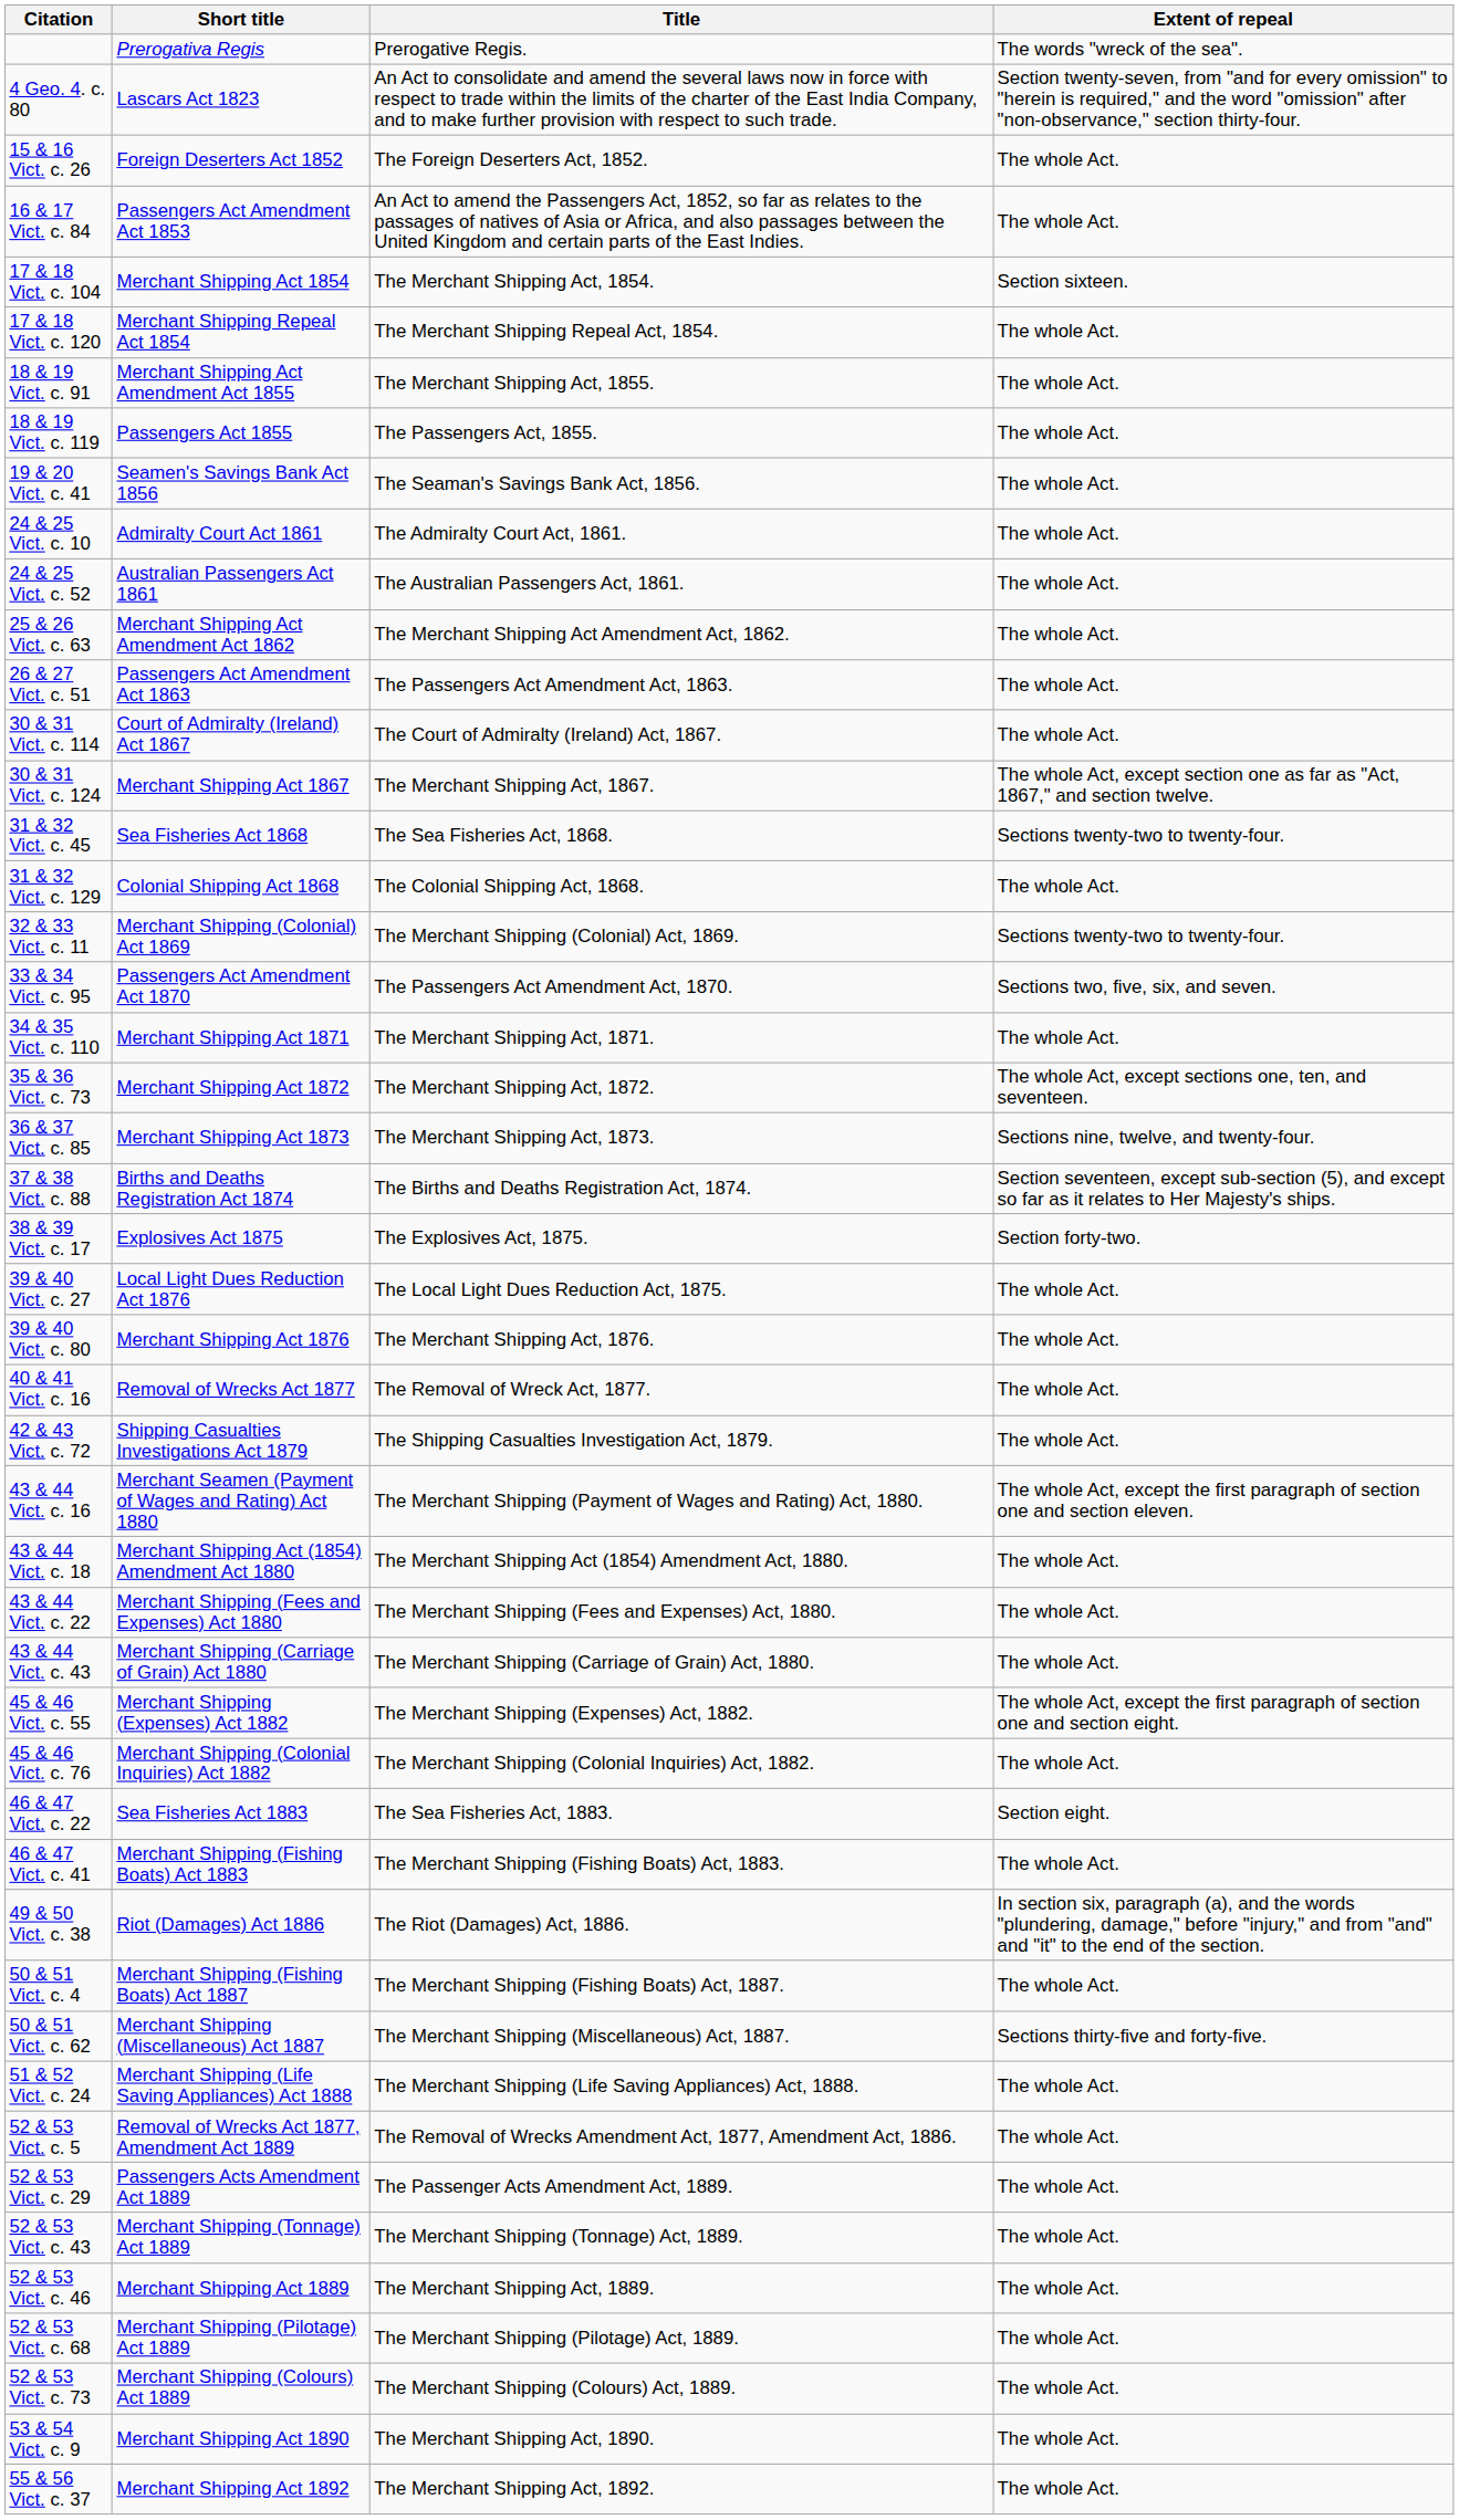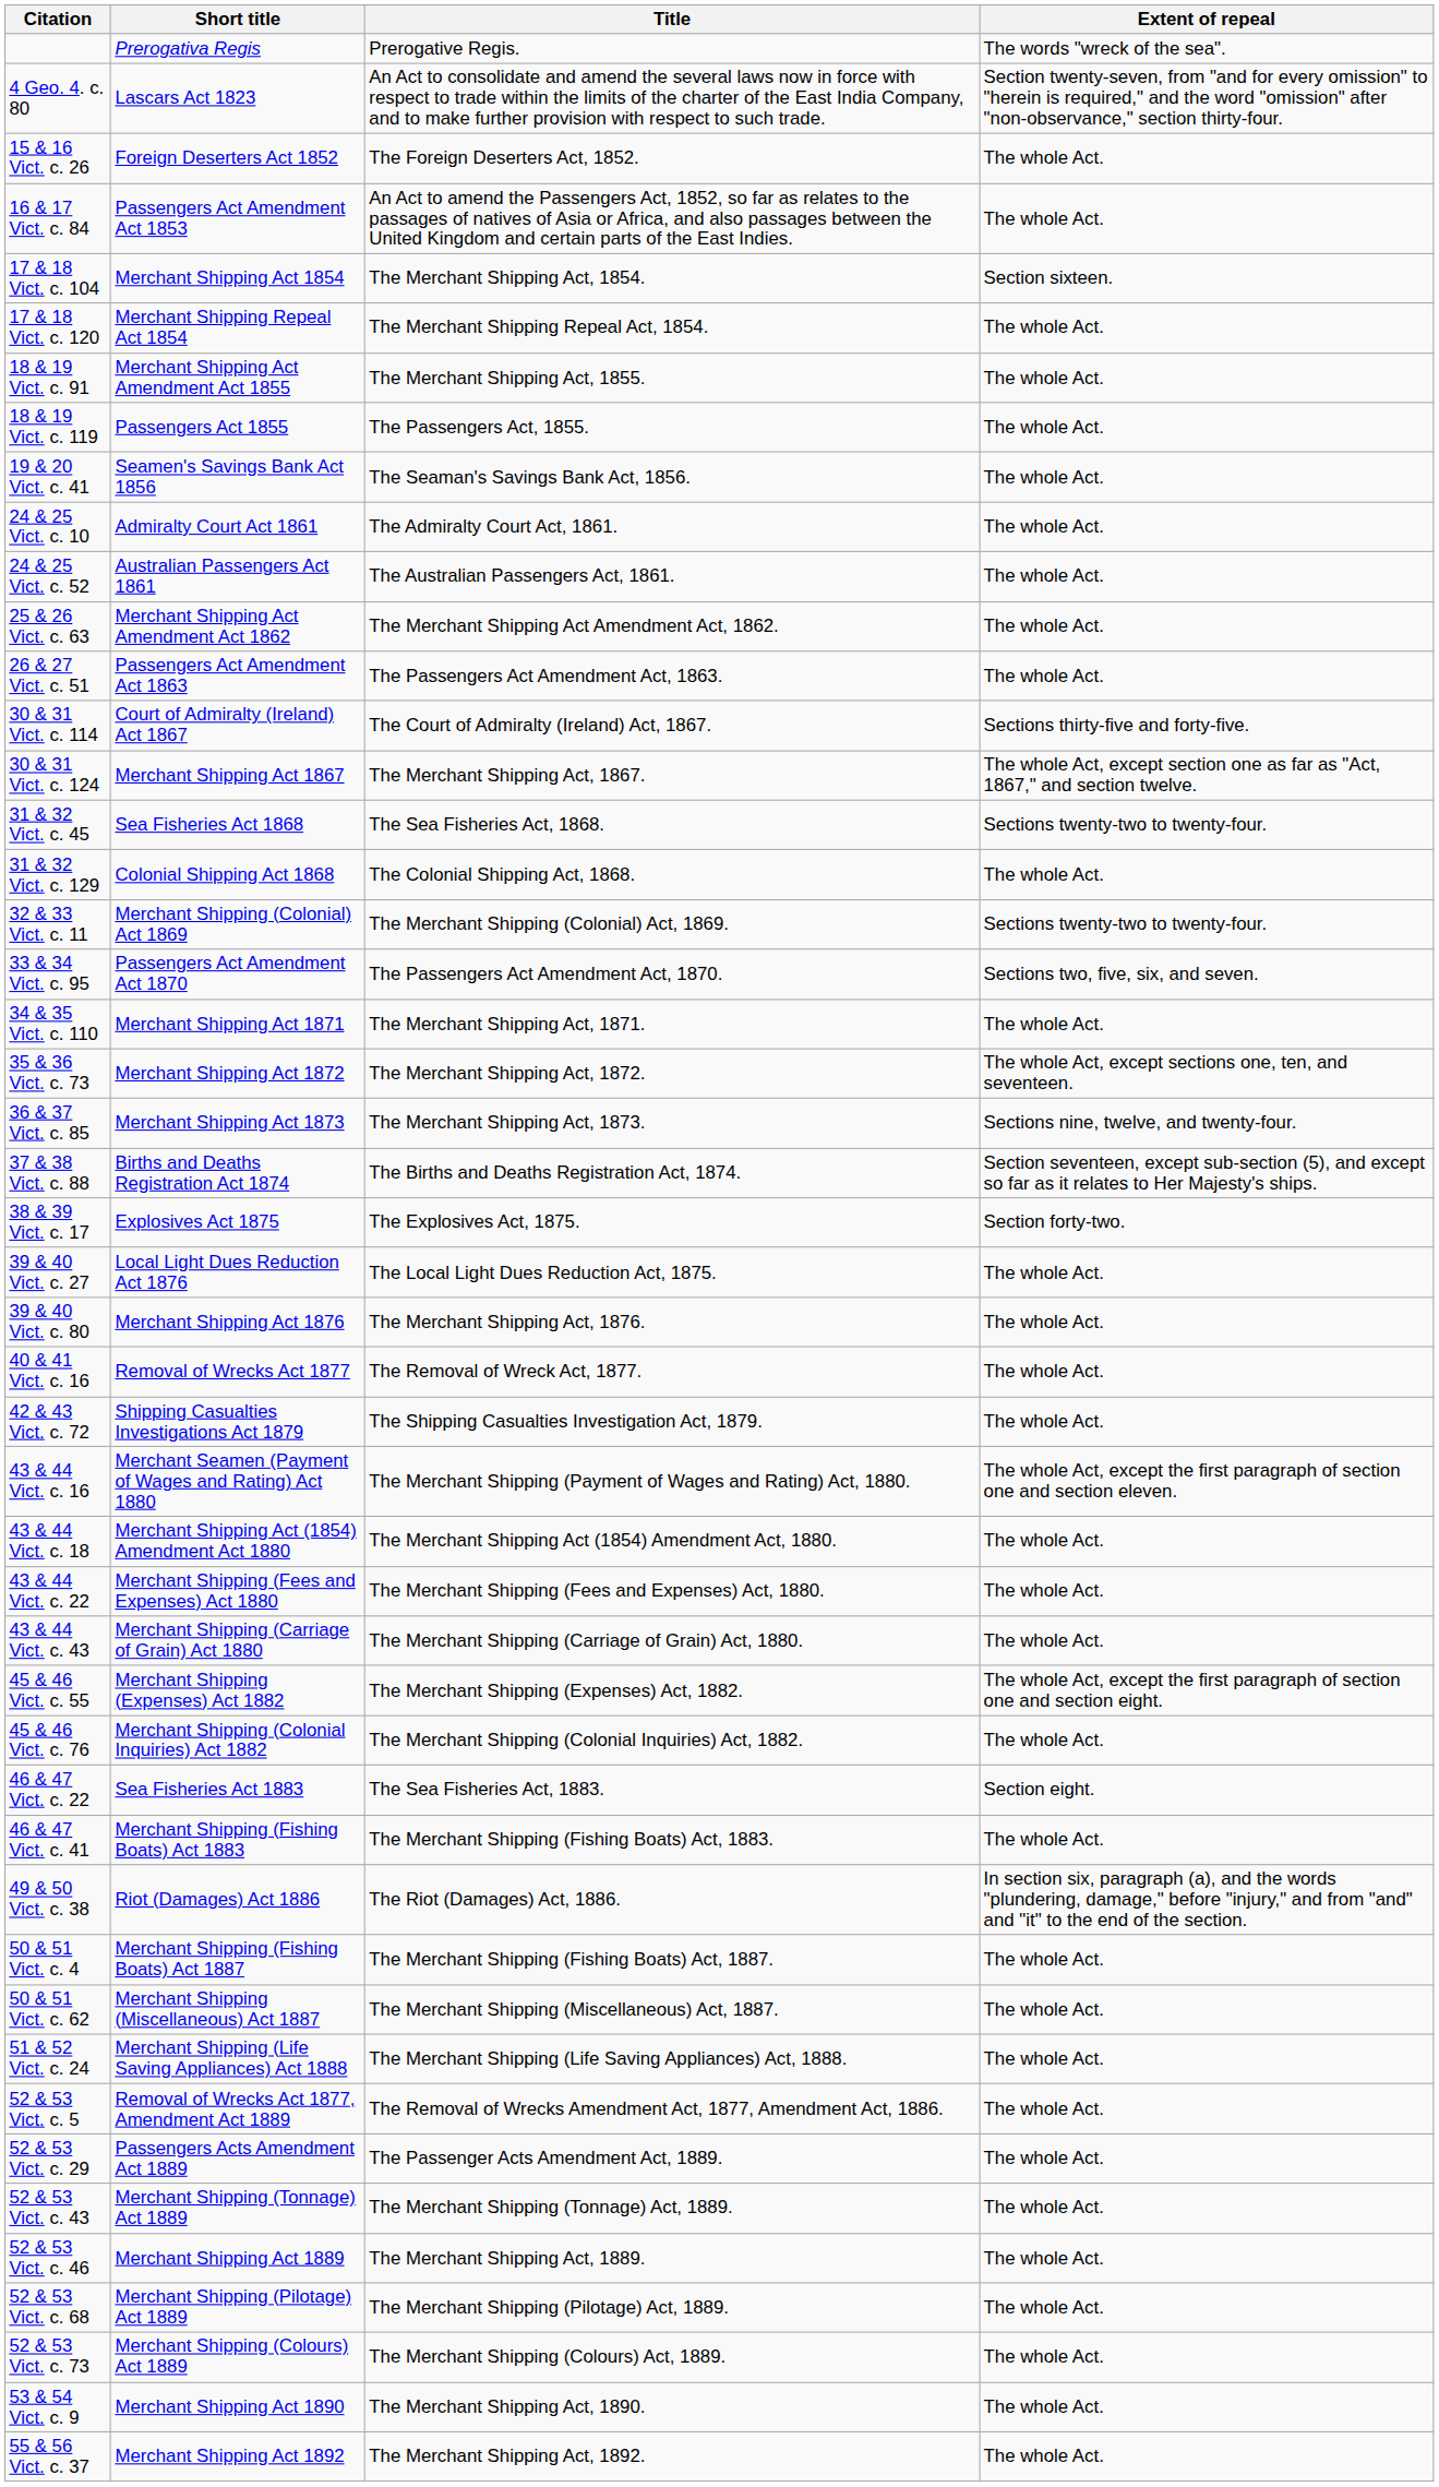 <table class="wikitable">
 <tr>
 <th>Citation</th>
 <th>Short title</th>
 <th>Title</th>
 <th>Extent of repeal</th>
 </tr>
 <tr>
 <td></td>
 <td><em><a href='#'>Prerogativa Regis</a></em></td>
 <td>Prerogative Regis.</td>
 <td>The words "wreck of the sea".</td>
 </tr>
 <tr>
 <td><a href='#'>4 Geo. 4</a>. c. 80</td>
 <td><a href='#'>Lascars Act 1823</a></td>
 <td>An Act to consolidate and amend the several laws now in force with respect to trade within the limits of the charter of the East India Company, and to make further provision with respect to such trade.</td>
 <td>Section twenty-seven, from "and for every omission" to "herein is required," and the word "omission" after "non-observance," section thirty-four.</td>
 </tr>
 <tr>
 <td><a href='#'>15 & 16 Vict.</a> c. 26</td>
 <td><a href='#'>Foreign Deserters Act 1852</a></td>
 <td>The Foreign Deserters Act, 1852.</td>
 <td>The whole Act.</td>
 </tr>
 <tr>
 <td><a href='#'>16 & 17 Vict.</a> c. 84</td>
 <td><a href='#'>Passengers Act Amendment Act 1853</a></td>
 <td>An Act to amend the Passengers Act, 1852, so far as relates to the passages of natives of Asia or Africa, and also passages between the United Kingdom and certain parts of the East Indies.</td>
 <td>The whole Act.</td>
 </tr>
 <tr>
 <td><a href='#'>17 & 18 Vict.</a> c. 104</td>
 <td><a href='#'>Merchant Shipping Act 1854</a></td>
 <td>The Merchant Shipping Act, 1854.</td>
 <td>Section sixteen.</td>
 </tr>
 <tr>
 <td><a href='#'>17 & 18 Vict.</a> c. 120</td>
 <td><a href='#'>Merchant Shipping Repeal Act 1854</a></td>
 <td>The Merchant Shipping Repeal Act, 1854.</td>
 <td>The whole Act.</td>
 </tr>
 <tr>
 <td><a href='#'>18 & 19 Vict.</a> c. 91</td>
 <td><a href='#'>Merchant Shipping Act Amendment Act 1855</a></td>
 <td>The Merchant Shipping Act, 1855.</td>
 <td>The whole Act.</td>
 </tr>
 <tr>
 <td><a href='#'>18 & 19 Vict.</a> c. 119</td>
 <td><a href='#'>Passengers Act 1855</a></td>
 <td>The Passengers Act, 1855.</td>
 <td>The whole Act.</td>
 </tr>
 <tr>
 <td><a href='#'>19 & 20 Vict.</a> c. 41</td>
 <td><a href='#'>Seamen's Savings Bank Act 1856</a></td>
 <td>The Seaman's Savings Bank Act, 1856.</td>
 <td>The whole Act.</td>
 </tr>
 <tr>
 <td><a href='#'>24 & 25 Vict.</a> c. 10</td>
 <td><a href='#'>Admiralty Court Act 1861</a></td>
 <td>The Admiralty Court Act, 1861.</td>
 <td>The whole Act.</td>
 </tr>
 <tr>
 <td><a href='#'>24 & 25 Vict.</a> c. 52</td>
 <td><a href='#'>Australian Passengers Act 1861</a></td>
 <td>The Australian Passengers Act, 1861.</td>
 <td>The whole Act.</td>
 </tr>
 <tr>
 <td><a href='#'>25 & 26 Vict.</a> c. 63</td>
 <td><a href='#'>Merchant Shipping Act Amendment Act 1862</a></td>
 <td>The Merchant Shipping Act Amendment Act, 1862.</td>
 <td>The whole Act.</td>
 </tr>
 <tr>
 <td><a href='#'>26 & 27 Vict.</a> c. 51</td>
 <td><a href='#'>Passengers Act Amendment Act 1863</a></td>
 <td>The Passengers Act Amendment Act, 1863.</td>
 <td>The whole Act.</td>
 </tr>
 <tr>
 <td><a href='#'>30 & 31 Vict.</a> c. 114</td>
 <td><a href='#'>Court of Admiralty (Ireland) Act 1867</a></td>
 <td>The Court of Admiralty (Ireland) Act, 1867.</td>
-<td>The whole Act.</td>
+<td>Sections thirty-five and forty-five.</td>
 </tr>
 <tr>
 <td><a href='#'>30 & 31 Vict.</a> c. 124</td>
 <td><a href='#'>Merchant Shipping Act 1867</a></td>
 <td>The Merchant Shipping Act, 1867.</td>
 <td>The whole Act, except section one as far as  "Act, 1867," and section twelve.</td>
 </tr>
 <tr>
 <td><a href='#'>31 & 32 Vict.</a> c. 45</td>
 <td><a href='#'>Sea Fisheries Act 1868</a></td>
 <td>The Sea Fisheries Act, 1868.</td>
 <td>Sections twenty-two to twenty-four.</td>
 </tr>
 <tr>
 <td><a href='#'>31 & 32 Vict.</a> c. 129</td>
 <td><a href='#'>Colonial Shipping Act 1868</a></td>
 <td>The Colonial Shipping Act, 1868.</td>
 <td>The whole Act.</td>
 </tr>
 <tr>
 <td><a href='#'>32 & 33 Vict.</a> c. 11</td>
 <td><a href='#'>Merchant Shipping (Colonial) Act 1869</a></td>
 <td>The Merchant Shipping (Colonial) Act, 1869.</td>
 <td>Sections twenty-two to twenty-four.</td>
 </tr>
 <tr>
 <td><a href='#'>33 & 34 Vict.</a> c. 95</td>
 <td><a href='#'>Passengers Act Amendment Act 1870</a></td>
 <td>The Passengers Act Amendment Act, 1870.</td>
 <td>Sections two, five, six, and seven.</td>
 </tr>
 <tr>
 <td><a href='#'>34 & 35 Vict.</a> c. 110</td>
 <td><a href='#'>Merchant Shipping Act 1871</a></td>
 <td>The Merchant Shipping Act, 1871.</td>
 <td>The whole Act.</td>
 </tr>
 <tr>
 <td><a href='#'>35 & 36 Vict.</a> c. 73</td>
 <td><a href='#'>Merchant Shipping Act 1872</a></td>
 <td>The Merchant Shipping Act, 1872.</td>
 <td>The whole Act, except sections one, ten, and seventeen.</td>
 </tr>
 <tr>
 <td><a href='#'>36 & 37 Vict.</a> c. 85</td>
 <td><a href='#'>Merchant Shipping Act 1873</a></td>
 <td>The Merchant Shipping Act, 1873.</td>
 <td>Sections nine, twelve, and twenty-four.</td>
 </tr>
 <tr>
 <td><a href='#'>37 & 38 Vict.</a> c. 88</td>
 <td><a href='#'>Births and Deaths Registration Act 1874</a></td>
 <td>The Births and Deaths Registration Act, 1874.</td>
 <td>Section seventeen, except sub-section (5), and except so far as it relates to Her Majesty's ships.</td>
 </tr>
 <tr>
 <td><a href='#'>38 & 39 Vict.</a> c. 17</td>
 <td><a href='#'>Explosives Act 1875</a></td>
 <td>The Explosives Act, 1875.</td>
 <td>Section forty-two.</td>
 </tr>
 <tr>
 <td><a href='#'>39 & 40 Vict.</a> c. 27</td>
 <td><a href='#'>Local Light Dues Reduction Act 1876</a></td>
 <td>The Local Light Dues Reduction Act, 1875.</td>
 <td>The whole Act.</td>
 </tr>
 <tr>
 <td><a href='#'>39 & 40 Vict.</a> c. 80</td>
 <td><a href='#'>Merchant Shipping Act 1876</a></td>
 <td>The Merchant Shipping Act, 1876.</td>
 <td>The whole Act.</td>
 </tr>
 <tr>
 <td><a href='#'>40 & 41 Vict.</a> c. 16</td>
 <td><a href='#'>Removal of Wrecks Act 1877</a></td>
 <td>The Removal of Wreck Act, 1877.</td>
 <td>The whole Act.</td>
 </tr>
 <tr>
 <td><a href='#'>42 & 43 Vict.</a> c. 72</td>
 <td><a href='#'>Shipping Casualties Investigations Act 1879</a></td>
 <td>The Shipping Casualties Investigation Act, 1879.</td>
 <td>The whole Act.</td>
 </tr>
 <tr>
 <td><a href='#'>43 & 44 Vict.</a> c. 16</td>
 <td><a href='#'>Merchant Seamen (Payment of Wages and Rating) Act 1880</a></td>
 <td>The Merchant Shipping (Payment of Wages and Rating) Act, 1880.</td>
 <td>The whole Act, except the first paragraph of section one and section eleven.</td>
 </tr>
 <tr>
 <td><a href='#'>43 & 44 Vict.</a> c. 18</td>
 <td><a href='#'>Merchant Shipping Act (1854) Amendment Act 1880</a></td>
 <td>The Merchant Shipping Act (1854) Amendment Act, 1880.</td>
 <td>The whole Act.</td>
 </tr>
 <tr>
 <td><a href='#'>43 & 44 Vict.</a> c. 22</td>
 <td><a href='#'>Merchant Shipping (Fees and Expenses) Act 1880</a></td>
 <td>The Merchant Shipping (Fees and Expenses) Act, 1880.</td>
 <td>The whole Act.</td>
 </tr>
 <tr>
 <td><a href='#'>43 & 44 Vict.</a> c. 43</td>
 <td><a href='#'>Merchant Shipping (Carriage of Grain) Act 1880</a></td>
 <td>The Merchant Shipping (Carriage of Grain) Act, 1880.</td>
 <td>The whole Act.</td>
 </tr>
 <tr>
 <td><a href='#'>45 & 46 Vict.</a> c. 55</td>
 <td><a href='#'>Merchant Shipping (Expenses) Act 1882</a></td>
 <td>The Merchant Shipping (Expenses) Act, 1882.</td>
 <td>The whole Act, except the first paragraph of section one and section eight.</td>
 </tr>
 <tr>
 <td><a href='#'>45 & 46 Vict.</a> c. 76</td>
 <td><a href='#'>Merchant Shipping (Colonial Inquiries) Act 1882</a></td>
 <td>The Merchant Shipping (Colonial Inquiries) Act, 1882.</td>
 <td>The whole Act.</td>
 </tr>
 <tr>
 <td><a href='#'>46 & 47 Vict.</a> c. 22</td>
 <td><a href='#'>Sea Fisheries Act 1883</a></td>
 <td>The Sea Fisheries Act, 1883.</td>
 <td>Section eight.</td>
 </tr>
 <tr>
 <td><a href='#'>46 & 47 Vict.</a> c. 41</td>
 <td><a href='#'>Merchant Shipping (Fishing Boats) Act 1883</a></td>
 <td>The Merchant Shipping (Fishing Boats) Act, 1883.</td>
 <td>The whole Act.</td>
 </tr>
 <tr>
 <td><a href='#'>49 & 50 Vict.</a> c. 38</td>
 <td><a href='#'>Riot (Damages) Act 1886</a></td>
 <td>The Riot (Damages) Act, 1886.</td>
 <td>In section six, paragraph (a), and the words "plundering, damage," before "injury," and from "and" and "it" to the end of the section.</td>
 </tr>
 <tr>
 <td><a href='#'>50 & 51 Vict.</a> c. 4</td>
 <td><a href='#'>Merchant Shipping (Fishing Boats) Act 1887</a></td>
 <td>The Merchant Shipping (Fishing Boats) Act, 1887.</td>
 <td>The whole Act.</td>
 </tr>
 <tr>
 <td><a href='#'>50 & 51 Vict.</a> c. 62</td>
 <td><a href='#'>Merchant Shipping (Miscellaneous) Act 1887</a></td>
 <td>The Merchant Shipping (Miscellaneous) Act, 1887.</td>
-<td>Sections thirty-five and forty-five.</td>
+<td>The whole Act.</td>
 </tr>
 <tr>
 <td><a href='#'>51 & 52 Vict.</a> c. 24</td>
 <td><a href='#'>Merchant Shipping (Life Saving Appliances) Act 1888</a></td>
 <td>The Merchant Shipping (Life Saving Appliances) Act, 1888.</td>
 <td>The whole Act.</td>
 </tr>
 <tr>
 <td><a href='#'>52 & 53 Vict.</a> c. 5</td>
 <td><a href='#'>Removal of Wrecks Act 1877, Amendment Act 1889</a></td>
 <td>The Removal of Wrecks Amendment Act, 1877, Amendment Act, 1886.</td>
 <td>The whole Act.</td>
 </tr>
 <tr>
 <td><a href='#'>52 & 53 Vict.</a> c. 29</td>
 <td><a href='#'>Passengers Acts Amendment Act 1889</a></td>
 <td>The Passenger Acts Amendment Act, 1889.</td>
 <td>The whole Act.</td>
 </tr>
 <tr>
 <td><a href='#'>52 & 53 Vict.</a> c. 43</td>
 <td><a href='#'>Merchant Shipping (Tonnage) Act 1889</a></td>
 <td>The Merchant Shipping (Tonnage) Act, 1889.</td>
 <td>The whole Act.</td>
 </tr>
 <tr>
 <td><a href='#'>52 & 53 Vict.</a> c. 46</td>
 <td><a href='#'>Merchant Shipping Act 1889</a></td>
 <td>The Merchant Shipping Act, 1889.</td>
 <td>The whole Act.</td>
 </tr>
 <tr>
 <td><a href='#'>52 & 53 Vict.</a> c. 68</td>
 <td><a href='#'>Merchant Shipping (Pilotage) Act 1889</a></td>
 <td>The Merchant Shipping (Pilotage) Act, 1889.</td>
 <td>The whole Act.</td>
 </tr>
 <tr>
 <td><a href='#'>52 & 53 Vict.</a> c. 73</td>
 <td><a href='#'>Merchant Shipping (Colours) Act 1889</a></td>
 <td>The Merchant Shipping (Colours) Act, 1889.</td>
 <td>The whole Act.</td>
 </tr>
 <tr>
 <td><a href='#'>53 & 54 Vict.</a> c. 9</td>
 <td><a href='#'>Merchant Shipping Act 1890</a></td>
 <td>The Merchant Shipping Act, 1890.</td>
 <td>The whole Act.</td>
 </tr>
 <tr>
 <td><a href='#'>55 & 56 Vict.</a> c. 37</td>
 <td><a href='#'>Merchant Shipping Act 1892</a></td>
 <td>The Merchant Shipping Act, 1892.</td>
 <td>The whole Act.</td>
 </tr>
 </table>
